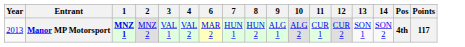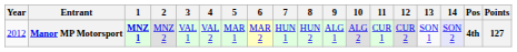 <table class="wikitable" style="text-align:center; font-size:85%">
 <tr>
 <th>Year</th>
 <th>Entrant</th>
 <th>1</th>
 <th>2</th>
 <th>3</th>
 <th>4</th>
+<th>5</th>
 <th>6</th>
 <th>7</th>
 <th>8</th>
 <th>9</th>
 <th>10</th>
 <th>11</th>
 <th>12</th>
 <th>13</th>
 <th>14</th>
 <th>Pos</th>
 <th>Points</th>
 </tr>
 <tr>
-<td><a href='#'>2013</a></td>
+<td><a href='#'>2012</a></td>
 <th nowrap><a href='#'>Manor</a> MP Motorsport</th>
 <td style="background:#DFFFDF;"><strong><a href='#'>MNZ<br>1</a><br></strong></td>
 <td style="background:#DFDFDF;"><a href='#'>MNZ<br>2</a><br></td>
 <td style="background:#DFFFDF;"><a href='#'>VAL<br>1</a><br></td>
 <td style="background:#DFFFDF;"><a href='#'>VAL<br>2</a><br></td>
+<td style="background:#DFFFDF;"><a href='#'>MAR<br>1</a><br></td>
 <td style="background:#FFFFBF;"><a href='#'>MAR<br>2</a><br></td>
 <td style="background:#DFFFDF;"><a href='#'>HUN<br>1</a><br></td>
 <td style="background:#DFFFDF;"><a href='#'>HUN<br>2</a><br></td>
 <td style="background:#DFFFDF;"><a href='#'>ALG<br>1</a><br></td>
 <td style="background:#DFDFDF;"><a href='#'>ALG<br>2</a><br></td>
 <td style="background:#DFFFDF;"><a href='#'>CUR<br>1</a><br></td>
 <td style="background:#DFDFDF;"><a href='#'>CUR<br>2</a><br></td>
 <td><a href='#'>SON<br>1</a></td>
-<td><a href='#'>SON<br>2</a></td>
+<td style="background: lavender;"><a href='#'>SON<br>2</a></td>
 <th>4th</th>
-<th>117</th>
+<th>127</th>
 </tr>
 </table>
